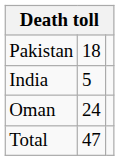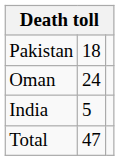 <table class="wikitable" style="float:right; clear:right; margin-left:0.5em">
 <tr>
 <th colspan=3>Death toll</th>
 </tr>
 <tr>
 <td>Pakistan</td>
 <td>18</td>
 <td></td>
 </tr>
 <tr>
-<td>India</td>
-<td>5</td>
+<td>Oman</td>
+<td>24</td>
 <td></td>
 </tr>
 <tr>
-<td>Oman</td>
-<td>24</td>
+<td>India</td>
+<td>5</td>
 <td></td>
 </tr>
 <tr>
 <td>Total</td>
 <td>47</td>
 <td></td>
 </tr>
 </table>
